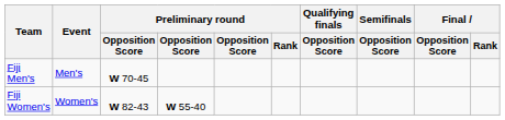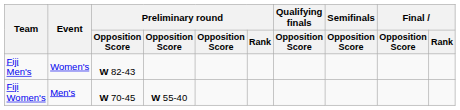 <table class=wikitable style=font-size:90%;text-align:center>
 <tr>
 <th rowspan=2>Team</th>
 <th rowspan=2>Event</th>
 <th colspan=4>Preliminary round</th>
 <th>Qualifying finals</th>
 <th>Semifinals</th>
 <th colspan=2>Final / </th>
 </tr>
 <tr style=font-size:95%>
 <th>Opposition<br>Score</th>
 <th>Opposition<br>Score</th>
 <th>Opposition<br>Score</th>
 <th>Rank</th>
 <th>Opposition<br>Score</th>
 <th>Opposition<br>Score</th>
 <th>Opposition<br>Score</th>
 <th>Rank</th>
 </tr>
 <tr>
 <td align=left><a href='#'>Fiji Men's</a></td>
-<td align=left><a href='#'>Men's</a></td>
-<td><br> <strong>W</strong> 70-45</td>
+<td align=left><a href='#'>Women's</a></td>
+<td><br> <strong>W</strong> 82-43</td>
 <td><br></td>
 <td><br></td>
 <td></td>
 <td></td>
 <td></td>
 <td></td>
 <td></td>
 </tr>
 <tr>
 <td align=left><a href='#'>Fiji Women's</a></td>
-<td align=left><a href='#'>Women's</a></td>
-<td><br> <strong>W</strong> 82-43</td>
+<td align=left><a href='#'>Men's</a></td>
+<td><br> <strong>W</strong> 70-45</td>
 <td><br> <strong>W</strong> 55-40</td>
 <td><br></td>
 <td></td>
 <td></td>
 <td></td>
 <td></td>
 <td></td>
 </tr>
 </table>
